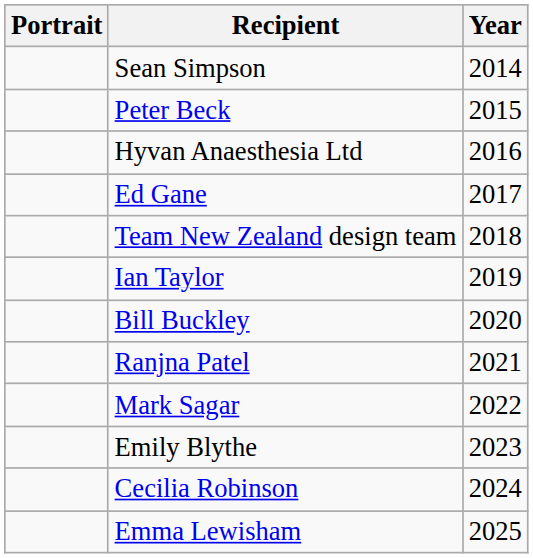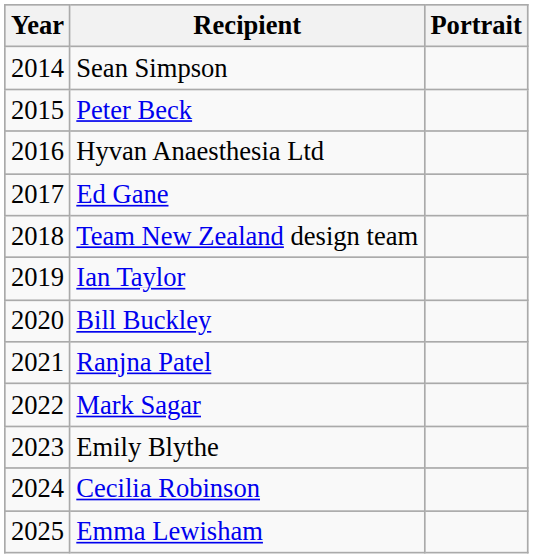 <table class="wikitable sortable">
 <tr>
+<th>Year</th>
+<th>Recipient</th>
 <th scope="col" class="unsortable">Portrait</th>
-<th>Recipient</th>
-<th>Year</th>
 </tr>
 <tr>
+<td>2014</td>
+<td>Sean Simpson</td>
 <td></td>
-<td>Sean Simpson</td>
-<td>2014</td>
 </tr>
 <tr>
+<td>2015</td>
+<td><a href='#'>Peter Beck</a></td>
 <td></td>
-<td><a href='#'>Peter Beck</a></td>
-<td>2015</td>
 </tr>
 <tr>
+<td>2016</td>
+<td>Hyvan Anaesthesia Ltd</td>
 <td></td>
-<td>Hyvan Anaesthesia Ltd</td>
-<td>2016</td>
 </tr>
 <tr>
+<td>2017</td>
+<td><a href='#'>Ed Gane</a></td>
 <td></td>
-<td><a href='#'>Ed Gane</a></td>
-<td>2017</td>
 </tr>
 <tr>
+<td>2018</td>
+<td><a href='#'>Team New Zealand</a> design team</td>
 <td></td>
-<td><a href='#'>Team New Zealand</a> design team</td>
-<td>2018</td>
 </tr>
 <tr>
+<td>2019</td>
+<td><a href='#'>Ian Taylor</a></td>
 <td></td>
-<td><a href='#'>Ian Taylor</a></td>
-<td>2019</td>
 </tr>
 <tr>
+<td>2020</td>
+<td><a href='#'>Bill Buckley</a></td>
 <td></td>
-<td><a href='#'>Bill Buckley</a></td>
-<td>2020</td>
 </tr>
 <tr>
+<td>2021</td>
+<td><a href='#'>Ranjna Patel</a></td>
 <td></td>
-<td><a href='#'>Ranjna Patel</a></td>
-<td>2021</td>
 </tr>
 <tr>
+<td>2022</td>
+<td><a href='#'>Mark Sagar</a></td>
 <td></td>
-<td><a href='#'>Mark Sagar</a></td>
-<td>2022</td>
 </tr>
 <tr>
+<td>2023</td>
+<td>Emily Blythe</td>
 <td></td>
-<td>Emily Blythe</td>
-<td>2023</td>
 </tr>
 <tr>
+<td>2024</td>
+<td><a href='#'>Cecilia Robinson</a></td>
 <td></td>
-<td><a href='#'>Cecilia Robinson</a></td>
-<td>2024</td>
 </tr>
 <tr>
+<td>2025</td>
+<td><a href='#'>Emma Lewisham</a></td>
 <td></td>
-<td><a href='#'>Emma Lewisham</a></td>
-<td>2025</td>
 </tr>
 </table>
